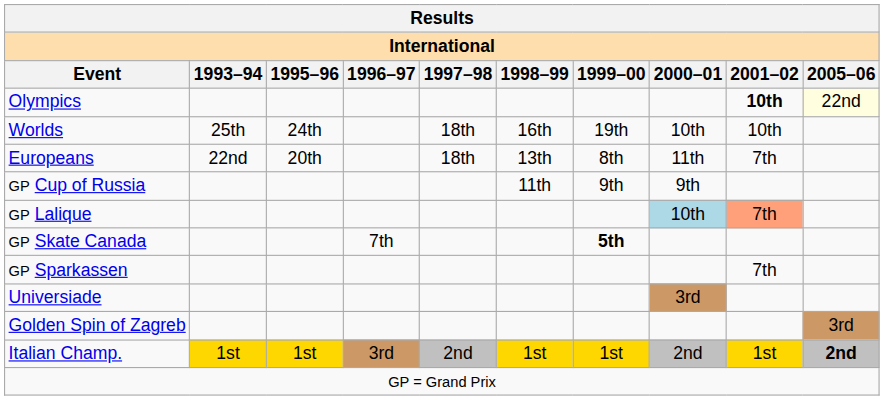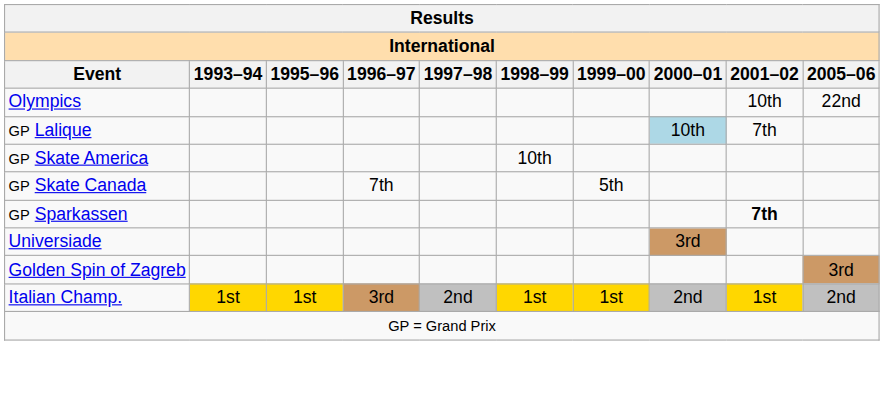 <table class="wikitable" style="text-align:center">
 <tr>
 <th colspan=10 align=center><strong>Results</strong></th>
 </tr>
 <tr>
 <th style="background-color: #ffdead; " colspan=10 align=center><strong>International</strong></th>
 </tr>
 <tr>
 <th>Event</th>
 <th>1993–94</th>
 <th>1995–96</th>
 <th>1996–97</th>
 <th>1997–98</th>
 <th>1998–99</th>
 <th>1999–00</th>
 <th>2000–01</th>
 <th>2001–02</th>
 <th>2005–06</th>
 </tr>
 <tr>
 <td align=left><a href='#'>Olympics</a></td>
 <td></td>
 <td></td>
 <td></td>
 <td></td>
 <td></td>
 <td></td>
 <td></td>
-<td><strong>10th</strong></td>
-<td style="background: lightyellow;">22nd</td>
-</tr>
-<tr>
-<td align=left><a href='#'>Worlds</a></td>
-<td>25th</td>
-<td>24th</td>
-<td></td>
-<td>18th</td>
-<td>16th</td>
-<td>19th</td>
 <td>10th</td>
-<td>10th</td>
-<td></td>
-</tr>
-<tr>
-<td align=left><a href='#'>Europeans</a></td>
 <td>22nd</td>
-<td>20th</td>
-<td></td>
-<td>18th</td>
-<td>13th</td>
-<td>8th</td>
-<td>11th</td>
-<td>7th</td>
-<td></td>
-</tr>
-<tr>
-<td align=left><small>GP</small> <a href='#'>Cup of Russia</a></td>
-<td></td>
-<td></td>
-<td></td>
-<td></td>
-<td>11th</td>
-<td>9th</td>
-<td>9th</td>
-<td></td>
-<td></td>
 </tr>
 <tr>
 <td align=left><small>GP</small> <a href='#'>Lalique</a></td>
 <td></td>
 <td></td>
 <td></td>
 <td></td>
 <td></td>
 <td></td>
 <td style="background: lightblue;">10th</td>
-<td style="background: lightsalmon;">7th</td>
+<td>7th</td>
+<td></td>
+</tr>
+<tr>
+<td align=left><small>GP</small> <a href='#'>Skate America</a></td>
+<td></td>
+<td></td>
+<td></td>
+<td></td>
+<td>10th</td>
+<td></td>
+<td></td>
+<td></td>
 <td></td>
 </tr>
 <tr>
 <td align=left><small>GP</small> <a href='#'>Skate Canada</a></td>
 <td></td>
 <td></td>
 <td>7th</td>
 <td></td>
 <td></td>
-<td><strong>5th</strong></td>
+<td>5th</td>
 <td></td>
 <td></td>
 <td></td>
 </tr>
 <tr>
 <td align=left><small>GP</small> <a href='#'>Sparkassen</a></td>
 <td></td>
 <td></td>
 <td></td>
 <td></td>
 <td></td>
 <td></td>
 <td></td>
-<td>7th</td>
+<td><strong>7th</strong></td>
 <td></td>
 </tr>
 <tr>
 <td align=left><a href='#'>Universiade</a></td>
 <td></td>
 <td></td>
 <td></td>
 <td></td>
 <td></td>
 <td></td>
 <td bgcolor=cc9966>3rd</td>
 <td></td>
 <td></td>
 </tr>
 <tr>
 <td align=left><a href='#'>Golden Spin of Zagreb</a></td>
 <td></td>
 <td></td>
 <td></td>
 <td></td>
 <td></td>
 <td></td>
 <td></td>
 <td></td>
 <td bgcolor=cc9966>3rd</td>
 </tr>
 <tr>
 <td align=left><a href='#'>Italian Champ.</a></td>
 <td bgcolor=gold>1st</td>
 <td bgcolor=gold>1st</td>
 <td bgcolor=cc9966>3rd</td>
 <td bgcolor=silver>2nd</td>
 <td bgcolor=gold>1st</td>
 <td bgcolor=gold>1st</td>
 <td bgcolor=silver>2nd</td>
 <td bgcolor=gold>1st</td>
-<td bgcolor=silver><strong>2nd</strong></td>
+<td bgcolor=silver>2nd</td>
 </tr>
 <tr>
 <td colspan=10 align=center><small> GP = Grand Prix </small></td>
 </tr>
 </table>
